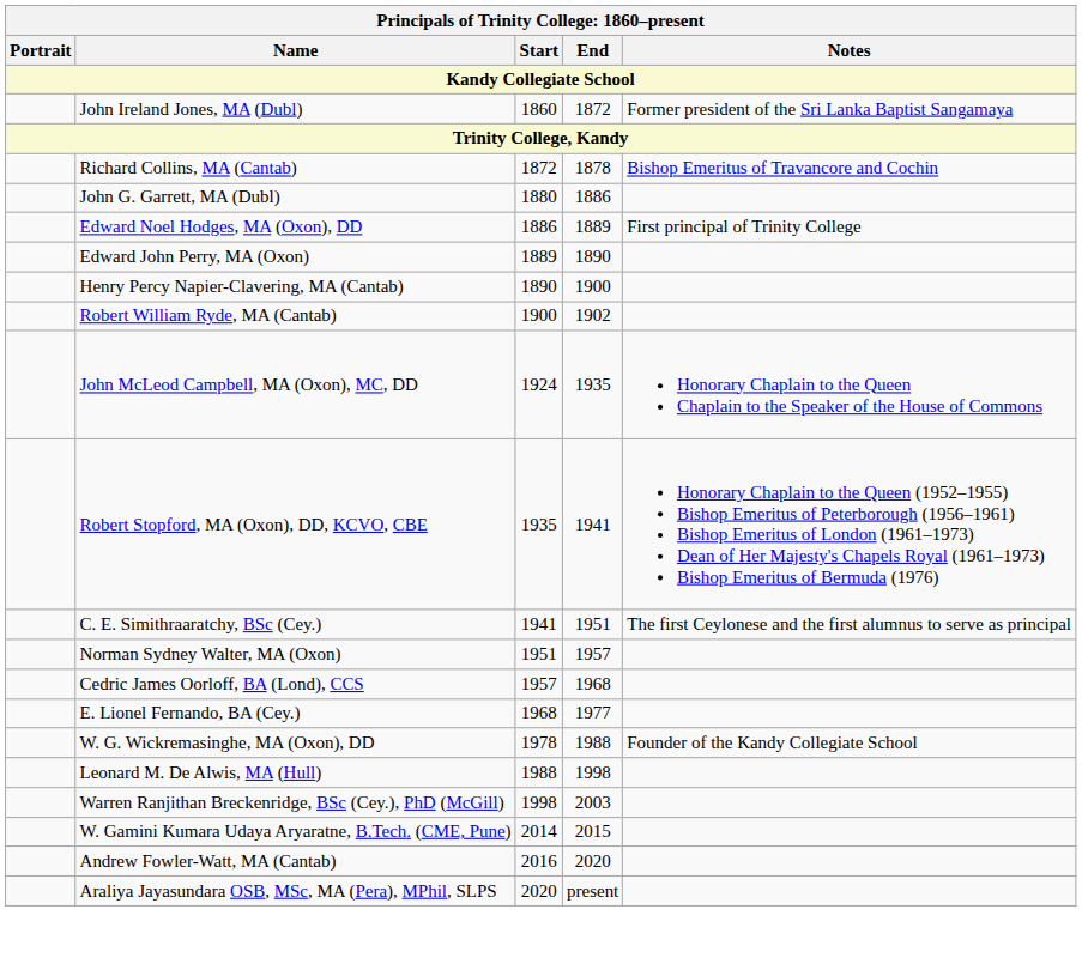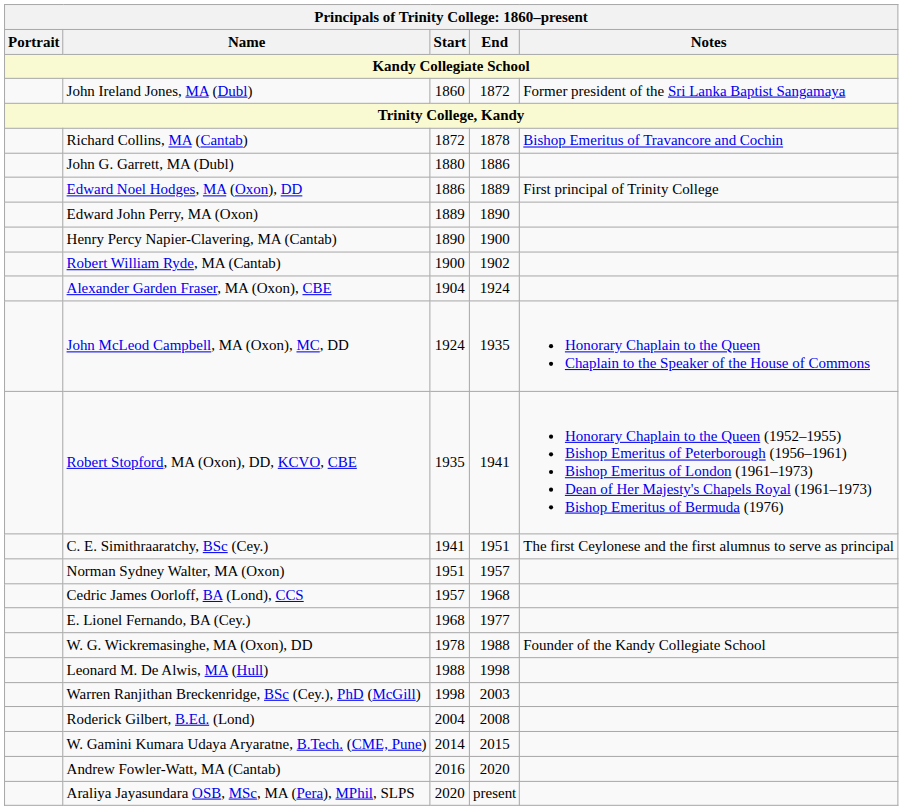 <table class="wikitable sticky-header-multi mw-collapsible" style="font-size:90%; text-align:left">
 <tr>
 <th colspan=5>Principals of Trinity College: 1860–present</th>
 </tr>
 <tr>
 <th>Portrait</th>
 <th>Name</th>
 <th>Start</th>
 <th>End</th>
 <th>Notes</th>
 </tr>
 <tr style="background:#FAFAD2">
 <td colspan=5 style=text-align:center><strong>Kandy Collegiate School</strong></td>
 </tr>
 <tr>
 <td></td>
 <td>John Ireland Jones, <a href='#'>MA</a> (<a href='#'>Dubl</a>)</td>
 <td style=text-align:center>1860</td>
 <td style=text-align:center>1872</td>
 <td>Former president of the <a href='#'>Sri Lanka Baptist Sangamaya</a></td>
 </tr>
 <tr style="background:#FAFAD2">
 <td colspan=5 style=text-align:center><strong>Trinity College, Kandy</strong></td>
 </tr>
 <tr>
 <td></td>
 <td>Richard Collins, <a href='#'>MA</a> (<a href='#'>Cantab</a>)</td>
 <td style=text-align:center>1872</td>
 <td style=text-align:center>1878</td>
 <td><a href='#'>Bishop Emeritus of Travancore and Cochin</a></td>
 </tr>
 <tr>
 <td></td>
 <td>John G. Garrett, MA (Dubl)</td>
 <td style=text-align:center>1880</td>
 <td style=text-align:center>1886</td>
 <td></td>
 </tr>
 <tr>
 <td></td>
 <td><a href='#'>Edward Noel Hodges</a>, <a href='#'>MA</a> (<a href='#'>Oxon</a>), <a href='#'>DD</a></td>
 <td style=text-align:center>1886</td>
 <td style=text-align:center>1889</td>
 <td>First principal of Trinity College</td>
 </tr>
 <tr>
 <td></td>
 <td>Edward John Perry, MA (Oxon)</td>
 <td style=text-align:center>1889</td>
 <td style=text-align:center>1890</td>
 <td></td>
 </tr>
 <tr>
 <td></td>
 <td>Henry Percy Napier-Clavering, MA (Cantab)</td>
 <td style=text-align:center>1890</td>
 <td style=text-align:center>1900</td>
 <td></td>
 </tr>
 <tr>
 <td></td>
 <td><a href='#'>Robert William Ryde</a>, MA (Cantab)</td>
 <td style=text-align:center>1900</td>
 <td style=text-align:center>1902</td>
 <td></td>
 </tr>
 <tr>
 <td></td>
+<td><a href='#'>Alexander Garden Fraser</a>, MA (Oxon), <a href='#'>CBE</a></td>
+<td style=text-align:center>1904</td>
+<td style=text-align:center>1924</td>
+<td></td>
+</tr>
+<tr>
+<td></td>
 <td><a href='#'>John McLeod Campbell</a>, MA (Oxon), <a href='#'>MC</a>, DD</td>
 <td style=text-align:center>1924</td>
 <td style=text-align:center>1935</td>
 <td><br><ul><li><a href='#'>Honorary Chaplain to the Queen</a></li><li><a href='#'>Chaplain to the Speaker of the House of Commons</a></li></ul></td>
 </tr>
 <tr>
 <td></td>
 <td><a href='#'>Robert Stopford</a>, MA (Oxon), DD, <a href='#'>KCVO</a>, <a href='#'>CBE</a></td>
 <td style=text-align:center>1935</td>
 <td style=text-align:center>1941</td>
 <td><br><ul><li><a href='#'>Honorary Chaplain to the Queen</a> (1952–1955)</li><li><a href='#'>Bishop Emeritus of Peterborough</a> (1956–1961)</li><li><a href='#'>Bishop Emeritus of London</a> (1961–1973)</li><li><a href='#'>Dean of Her Majesty's Chapels Royal</a> (1961–1973)</li><li><a href='#'>Bishop Emeritus of Bermuda</a> (1976)</li></ul></td>
 </tr>
 <tr>
 <td></td>
 <td>C. E. Simithraaratchy, <a href='#'>BSc</a> (Cey.)</td>
 <td style=text-align:center>1941</td>
 <td style=text-align:center>1951</td>
 <td>The first Ceylonese and the first alumnus to serve as principal</td>
 </tr>
 <tr>
 <td></td>
 <td>Norman Sydney Walter, MA (Oxon)</td>
 <td style=text-align:center>1951</td>
 <td style=text-align:center>1957</td>
 <td></td>
 </tr>
 <tr>
 <td></td>
 <td>Cedric James Oorloff, <a href='#'>BA</a> (Lond), <a href='#'>CCS</a></td>
 <td style=text-align:center>1957</td>
 <td style=text-align:center>1968</td>
 <td></td>
 </tr>
 <tr>
 <td></td>
 <td>E. Lionel Fernando, BA (Cey.)</td>
 <td style=text-align:center>1968</td>
 <td style=text-align:center>1977</td>
 <td></td>
 </tr>
 <tr>
 <td></td>
 <td>W. G. Wickremasinghe, MA (Oxon), DD</td>
 <td style=text-align:center>1978</td>
 <td style=text-align:center>1988</td>
 <td>Founder of the Kandy Collegiate School</td>
 </tr>
 <tr>
 <td></td>
 <td>Leonard M. De Alwis, <a href='#'>MA</a> (<a href='#'>Hull</a>)</td>
 <td style=text-align:center>1988</td>
 <td style=text-align:center>1998</td>
 <td></td>
 </tr>
 <tr>
 <td></td>
 <td>Warren Ranjithan Breckenridge, <a href='#'>BSc</a> (Cey.), <a href='#'>PhD</a> (<a href='#'>McGill</a>)</td>
 <td style=text-align:center>1998</td>
 <td style=text-align:center>2003</td>
 <td></td>
 </tr>
 <tr>
 <td></td>
+<td>Roderick Gilbert, <a href='#'>B.Ed.</a> (Lond)</td>
+<td style=text-align:center>2004</td>
+<td style=text-align:center>2008</td>
+<td></td>
+</tr>
+<tr>
+<td></td>
 <td>W. Gamini Kumara Udaya Aryaratne, <a href='#'>B.Tech.</a> (<a href='#'>CME, Pune</a>)</td>
 <td style=text-align:center>2014</td>
 <td style=text-align:center>2015</td>
 <td></td>
 </tr>
 <tr>
 <td></td>
 <td>Andrew Fowler-Watt, MA (Cantab)</td>
 <td style=text-align:center>2016</td>
 <td style=text-align:center>2020</td>
 <td></td>
 </tr>
 <tr>
 <td></td>
 <td>Araliya Jayasundara <a href='#'>OSB</a>, <a href='#'>MSc</a>, MA (<a href='#'>Pera</a>), <a href='#'>MPhil</a>, SLPS</td>
 <td style=text-align:center>2020</td>
 <td style=text-align:center>present</td>
 <td></td>
 </tr>
 </table>
